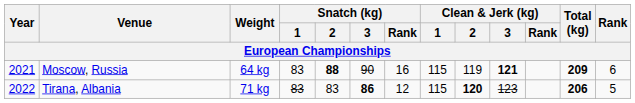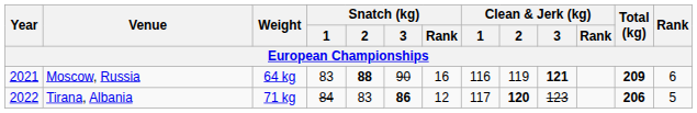 <table class = "wikitable" style="text-align:center;">
 <tr>
 <th rowspan=2 width=40>Year</th>
 <th rowspan=2 width=250>Venue</th>
 <th rowspan=2 width=60>Weight</th>
 <th colspan=4>Snatch (kg)</th>
 <th colspan=4>Clean & Jerk (kg)</th>
 <th rowspan=2 width=40>Total<br>(kg)</th>
 <th rowspan=2 width=40>Rank</th>
 </tr>
 <tr>
 <th width=40>1</th>
 <th width=40>2</th>
 <th width=40>3</th>
 <th width=40>Rank</th>
 <th width=40>1</th>
 <th width=40>2</th>
 <th width=40>3</th>
 <th width=40>Rank</th>
 </tr>
 <tr>
 <th colspan=13><a href='#'>European Championships</a></th>
 </tr>
 <tr>
 <td><a href='#'>2021</a></td>
 <td align=left> <a href='#'>Moscow</a>, <a href='#'>Russia</a></td>
 <td><a href='#'>64 kg</a></td>
 <td>83</td>
 <td><strong>88</strong></td>
 <td><s>90</s></td>
 <td>16</td>
-<td>115</td>
+<td>116</td>
 <td>119</td>
 <td><strong>121</strong></td>
 <td></td>
 <td><strong>209</strong></td>
 <td>6</td>
 </tr>
 <tr>
 <td><a href='#'>2022</a></td>
 <td align=left> <a href='#'>Tirana</a>, <a href='#'>Albania</a></td>
 <td><a href='#'>71 kg</a></td>
-<td><s>83</s></td>
+<td><s>84</s></td>
 <td>83</td>
 <td><strong>86</strong></td>
 <td>12</td>
-<td>115</td>
+<td>117</td>
 <td><strong>120</strong></td>
 <td><s>123</s></td>
 <td></td>
 <td><strong>206</strong></td>
 <td>5</td>
 </tr>
 </table>
